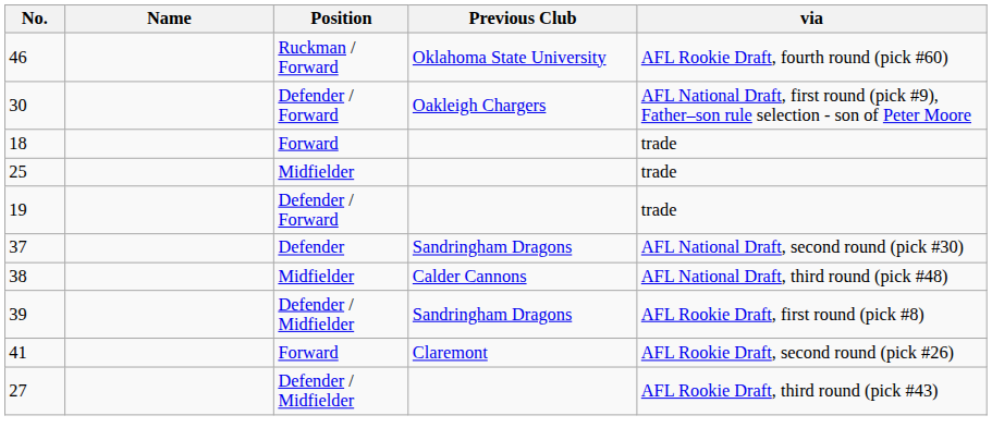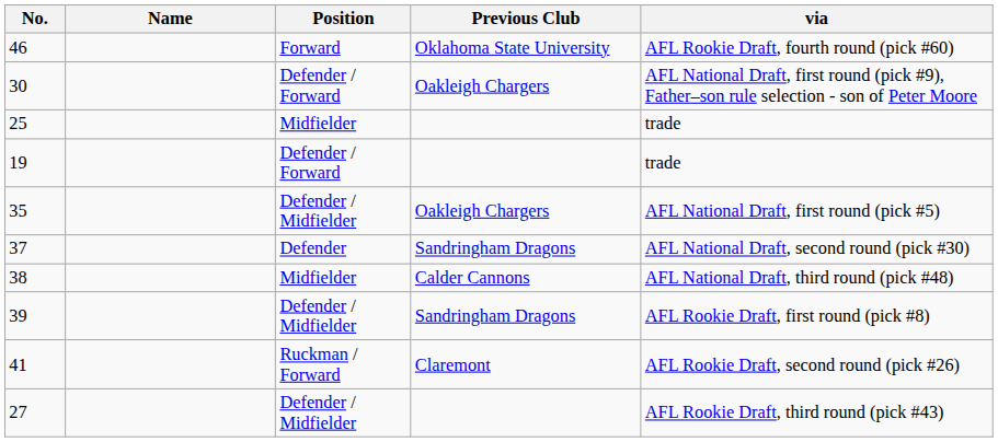 <table class="wikitable sortable" style="width:70%;">
 <tr style="background:#efefef;">
 <th width=1%>No.</th>
 <th width=6%>Name</th>
 <th width=2%>Position</th>
 <th width=5%>Previous Club</th>
 <th width=10%>via</th>
 </tr>
 <tr>
 <td align=left>46</td>
 <td></td>
-<td><a href='#'>Ruckman</a> / <a href='#'>Forward</a></td>
+<td><a href='#'>Forward</a></td>
 <td><a href='#'>Oklahoma State University</a></td>
 <td><a href='#'>AFL Rookie Draft</a>, fourth round (pick #60)</td>
 </tr>
 <tr>
 <td align=left>30</td>
 <td></td>
 <td><a href='#'>Defender</a> / <a href='#'>Forward</a></td>
 <td><a href='#'>Oakleigh Chargers</a></td>
 <td><a href='#'>AFL National Draft</a>, first round (pick #9), <a href='#'>Father–son rule</a> selection - son of <a href='#'>Peter Moore</a></td>
-</tr>
-<tr>
-<td align=left>18</td>
-<td></td>
-<td><a href='#'>Forward</a></td>
-<td></td>
-<td>trade</td>
 </tr>
 <tr>
 <td align=left>25</td>
 <td></td>
 <td><a href='#'>Midfielder</a></td>
 <td></td>
 <td>trade</td>
 </tr>
 <tr>
 <td align=left>19</td>
 <td></td>
 <td><a href='#'>Defender</a> / <a href='#'>Forward</a></td>
 <td></td>
 <td>trade</td>
+</tr>
+<tr>
+<td align=left>35</td>
+<td></td>
+<td><a href='#'>Defender</a> / <a href='#'>Midfielder</a></td>
+<td><a href='#'>Oakleigh Chargers</a></td>
+<td><a href='#'>AFL National Draft</a>, first round (pick #5)</td>
 </tr>
 <tr>
 <td align=left>37</td>
 <td></td>
 <td><a href='#'>Defender</a></td>
 <td><a href='#'>Sandringham Dragons</a></td>
 <td><a href='#'>AFL National Draft</a>, second round (pick #30)</td>
 </tr>
 <tr>
 <td align=left>38</td>
 <td></td>
 <td><a href='#'>Midfielder</a></td>
 <td><a href='#'>Calder Cannons</a></td>
 <td><a href='#'>AFL National Draft</a>, third round (pick #48)</td>
 </tr>
 <tr>
 <td align=left>39</td>
 <td></td>
 <td><a href='#'>Defender</a> / <a href='#'>Midfielder</a></td>
 <td><a href='#'>Sandringham Dragons</a></td>
 <td><a href='#'>AFL Rookie Draft</a>, first round (pick #8)</td>
 </tr>
 <tr>
 <td align=left>41</td>
 <td></td>
-<td><a href='#'>Forward</a></td>
+<td><a href='#'>Ruckman</a> / <a href='#'>Forward</a></td>
 <td><a href='#'>Claremont</a></td>
 <td><a href='#'>AFL Rookie Draft</a>, second round (pick #26)</td>
 </tr>
 <tr>
 <td align=left>27</td>
 <td></td>
 <td><a href='#'>Defender</a> / <a href='#'>Midfielder</a></td>
 <td></td>
 <td><a href='#'>AFL Rookie Draft</a>, third round (pick #43)</td>
 </tr>
 </table>
